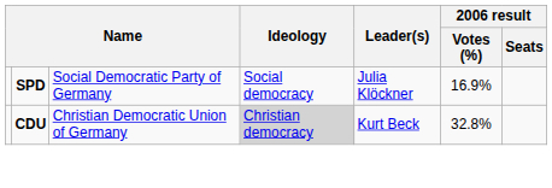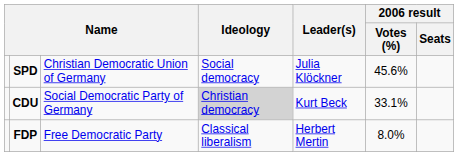 <table class="wikitable">
 <tr>
 <th rowspan=2 colspan=3>Name</th>
 <th rowspan=2>Ideology</th>
 <th rowspan=2>Leader(s)</th>
 <th colspan=2>2006 result</th>
 </tr>
 <tr>
 <th>Votes (%)</th>
 <th>Seats</th>
 </tr>
 <tr>
 <td bgcolor=></td>
 <td align=center><strong>SPD</strong></td>
-<td><a href='#'>Social Democratic Party of Germany</a><br></td>
+<td><a href='#'>Christian Democratic Union of Germany</a><br></td>
 <td><a href='#'>Social democracy</a></td>
 <td><a href='#'>Julia Klöckner</a></td>
-<td align=center>16.9%</td>
+<td align=center>45.6%</td>
 <td></td>
 </tr>
 <tr>
 <td bgcolor=></td>
 <td align=center><strong>CDU</strong></td>
-<td><a href='#'>Christian Democratic Union of Germany</a><br></td>
+<td><a href='#'>Social Democratic Party of Germany</a><br></td>
 <td style="background: lightgrey;"><a href='#'>Christian democracy</a></td>
 <td><a href='#'>Kurt Beck</a></td>
-<td align=center>32.8%</td>
+<td align=center>33.1%</td>
+<td></td>
+</tr>
+<tr>
+<td bgcolor=></td>
+<td align=center><strong>FDP</strong></td>
+<td><a href='#'>Free Democratic Party</a><br></td>
+<td><a href='#'>Classical liberalism</a></td>
+<td><a href='#'>Herbert Mertin</a></td>
+<td align=center>8.0%</td>
 <td></td>
 </tr>
 </table>
